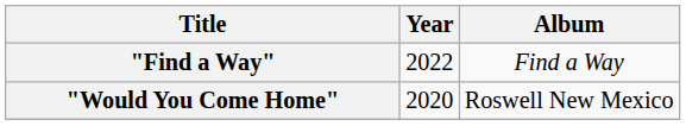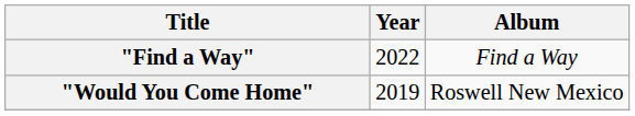 <table class="wikitable plainrowheaders" style="text-align:center">
 <tr>
 <th scope="col" style="width:16em;">Title</th>
 <th scope="col">Year</th>
 <th scope="col">Album</th>
 </tr>
 <tr>
 <th scope="row">"Find a Way"</th>
 <td>2022</td>
 <td><em>Find a Way</em></td>
 </tr>
 <tr>
 <th>"Would You Come Home"</th>
-<td>2020</td>
+<td>2019</td>
 <td>Roswell New Mexico</td>
 </tr>
 <tr>
 </tr>
 </table>
